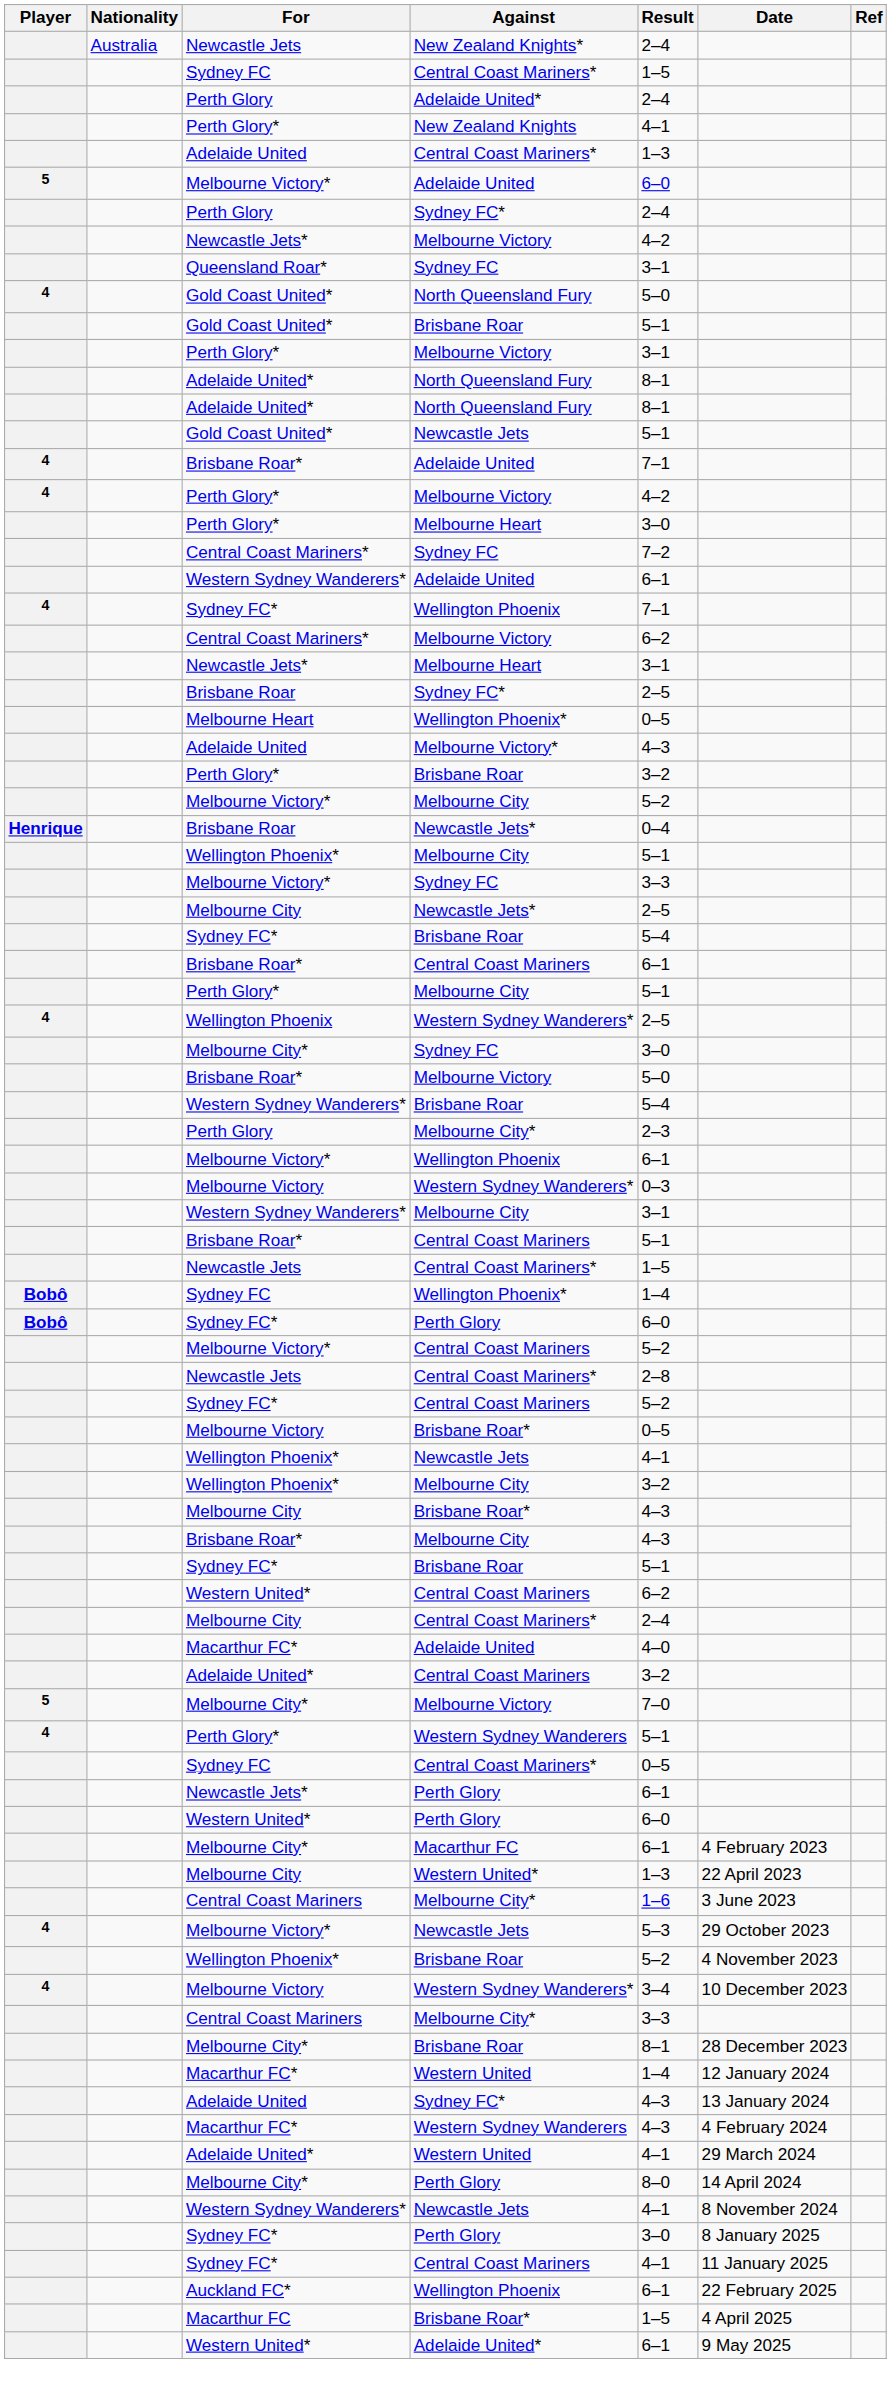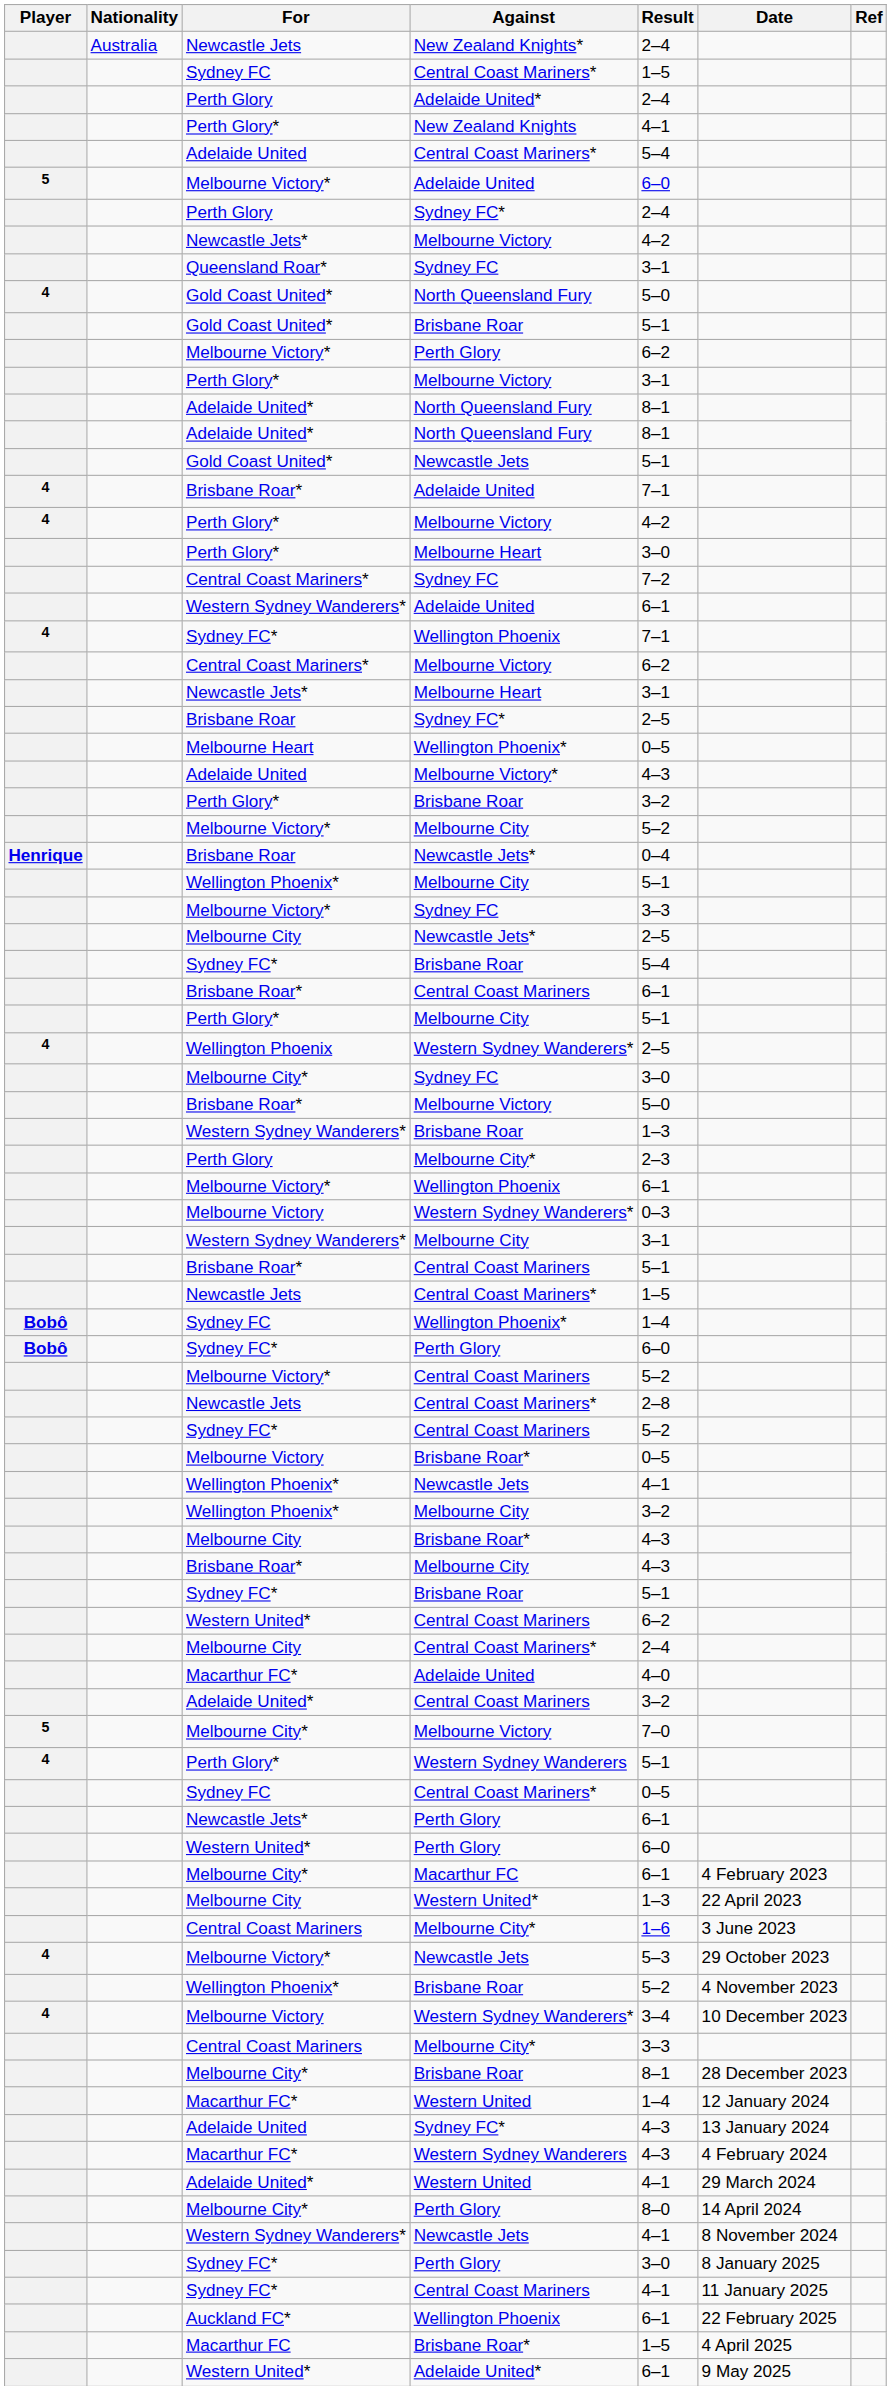 <table class="wikitable sortable plainrowheaders">
 <tr>
 <th scope="col">Player</th>
 <th scope="col">Nationality</th>
 <th scope="col">For</th>
 <th scope="col">Against</th>
 <th scope="col" align="center" class="unsortable">Result</th>
 <th scope="col">Date</th>
 <th scope="col" class="unsortable" align="center">Ref</th>
 </tr>
 <tr>
 <th scope="row"></th>
 <td> <a href='#'>Australia</a></td>
 <td><a href='#'>Newcastle Jets</a></td>
 <td><a href='#'>New Zealand Knights</a>*</td>
 <td>2–4</td>
 <td></td>
 <td></td>
 </tr>
 <tr>
 <th scope="row"></th>
 <td></td>
 <td><a href='#'>Sydney FC</a></td>
 <td><a href='#'>Central Coast Mariners</a>*</td>
 <td>1–5</td>
 <td></td>
 <td></td>
 </tr>
 <tr>
 <th scope="row"></th>
 <td></td>
 <td><a href='#'>Perth Glory</a></td>
 <td><a href='#'>Adelaide United</a>*</td>
 <td>2–4</td>
 <td></td>
 <td></td>
 </tr>
 <tr>
 <th scope="row"></th>
 <td></td>
 <td><a href='#'>Perth Glory</a>*</td>
 <td><a href='#'>New Zealand Knights</a></td>
 <td>4–1</td>
 <td></td>
 <td></td>
 </tr>
 <tr>
 <th scope="row"></th>
 <td></td>
 <td><a href='#'>Adelaide United</a></td>
 <td><a href='#'>Central Coast Mariners</a>*</td>
-<td>1–3</td>
+<td>5–4</td>
 <td></td>
 <td></td>
 </tr>
 <tr>
 <th scope="row"><sup>5</sup></th>
 <td></td>
 <td><a href='#'>Melbourne Victory</a>*</td>
 <td><a href='#'>Adelaide United</a></td>
 <td><a href='#'>6–0</a></td>
 <td></td>
 <td></td>
 </tr>
 <tr>
 <th scope="row"></th>
 <td></td>
 <td><a href='#'>Perth Glory</a></td>
 <td><a href='#'>Sydney FC</a>*</td>
 <td>2–4</td>
 <td></td>
 <td></td>
 </tr>
 <tr>
 <th scope="row"></th>
 <td></td>
 <td><a href='#'>Newcastle Jets</a>*</td>
 <td><a href='#'>Melbourne Victory</a></td>
 <td>4–2</td>
 <td></td>
 <td></td>
 </tr>
 <tr>
 <th scope="row"></th>
 <td></td>
 <td><a href='#'>Queensland Roar</a>*</td>
 <td><a href='#'>Sydney FC</a></td>
 <td>3–1</td>
 <td></td>
 <td></td>
 </tr>
 <tr>
 <th scope="row"><sup>4</sup></th>
 <td></td>
 <td><a href='#'>Gold Coast United</a>*</td>
 <td><a href='#'>North Queensland Fury</a></td>
 <td>5–0</td>
 <td></td>
 <td></td>
 </tr>
 <tr>
 <th scope="row"></th>
 <td></td>
 <td><a href='#'>Gold Coast United</a>*</td>
 <td><a href='#'>Brisbane Roar</a></td>
 <td>5–1</td>
+<td></td>
+<td></td>
+</tr>
+<tr>
+<th scope="row"></th>
+<td></td>
+<td><a href='#'>Melbourne Victory</a>*</td>
+<td><a href='#'>Perth Glory</a></td>
+<td>6–2</td>
 <td></td>
 <td></td>
 </tr>
 <tr>
 <th scope="row"></th>
 <td></td>
 <td><a href='#'>Perth Glory</a>*</td>
 <td><a href='#'>Melbourne Victory</a></td>
 <td>3–1</td>
 <td></td>
 <td></td>
 </tr>
 <tr>
 <th scope="row"></th>
 <td></td>
 <td><a href='#'>Adelaide United</a>*</td>
 <td><a href='#'>North Queensland Fury</a></td>
 <td>8–1</td>
 <td></td>
 <td rowspan=2></td>
 </tr>
 <tr>
 <th scope="row"></th>
 <td></td>
 <td><a href='#'>Adelaide United</a>*</td>
 <td><a href='#'>North Queensland Fury</a></td>
 <td>8–1</td>
 <td></td>
 </tr>
 <tr>
 <th scope="row"></th>
 <td></td>
 <td><a href='#'>Gold Coast United</a>*</td>
 <td><a href='#'>Newcastle Jets</a></td>
 <td>5–1</td>
 <td></td>
 <td></td>
 </tr>
 <tr>
 <th scope="row"><sup>4</sup></th>
 <td></td>
 <td><a href='#'>Brisbane Roar</a>*</td>
 <td><a href='#'>Adelaide United</a></td>
 <td>7–1</td>
 <td></td>
 <td></td>
 </tr>
 <tr>
 <th scope="row"><sup>4</sup></th>
 <td></td>
 <td><a href='#'>Perth Glory</a>*</td>
 <td><a href='#'>Melbourne Victory</a></td>
 <td>4–2</td>
 <td></td>
 <td></td>
 </tr>
 <tr>
 <th scope="row"></th>
 <td></td>
 <td><a href='#'>Perth Glory</a>*</td>
 <td><a href='#'>Melbourne Heart</a></td>
 <td>3–0</td>
 <td></td>
 <td></td>
 </tr>
 <tr>
 <th scope="row"></th>
 <td></td>
 <td><a href='#'>Central Coast Mariners</a>*</td>
 <td><a href='#'>Sydney FC</a></td>
 <td>7–2</td>
 <td></td>
 <td></td>
 </tr>
 <tr>
 <th scope="row"></th>
 <td></td>
 <td><a href='#'>Western Sydney Wanderers</a>*</td>
 <td><a href='#'>Adelaide United</a></td>
 <td>6–1</td>
 <td></td>
 <td></td>
 </tr>
 <tr>
 <th scope="row"><sup>4</sup></th>
 <td></td>
 <td><a href='#'>Sydney FC</a>*</td>
 <td><a href='#'>Wellington Phoenix</a></td>
 <td>7–1</td>
 <td></td>
 <td></td>
 </tr>
 <tr>
 <th scope="row"></th>
 <td></td>
 <td><a href='#'>Central Coast Mariners</a>*</td>
 <td><a href='#'>Melbourne Victory</a></td>
 <td>6–2</td>
 <td></td>
 <td></td>
 </tr>
 <tr>
 <th scope="row"></th>
 <td></td>
 <td><a href='#'>Newcastle Jets</a>*</td>
 <td><a href='#'>Melbourne Heart</a></td>
 <td>3–1</td>
 <td></td>
 <td></td>
 </tr>
 <tr>
 <th scope="row"></th>
 <td></td>
 <td><a href='#'>Brisbane Roar</a></td>
 <td><a href='#'>Sydney FC</a>*</td>
 <td>2–5</td>
 <td></td>
 <td></td>
 </tr>
 <tr>
 <th scope="row"></th>
 <td></td>
 <td><a href='#'>Melbourne Heart</a></td>
 <td><a href='#'>Wellington Phoenix</a>*</td>
 <td>0–5</td>
 <td></td>
 <td></td>
 </tr>
 <tr>
 <th scope="row"></th>
 <td></td>
 <td><a href='#'>Adelaide United</a></td>
 <td><a href='#'>Melbourne Victory</a>*</td>
 <td>4–3</td>
 <td></td>
 <td></td>
 </tr>
 <tr>
 <th scope="row"></th>
 <td></td>
 <td><a href='#'>Perth Glory</a>*</td>
 <td><a href='#'>Brisbane Roar</a></td>
 <td>3–2</td>
 <td></td>
 <td></td>
 </tr>
 <tr>
 <th scope="row"></th>
 <td></td>
 <td><a href='#'>Melbourne Victory</a>*</td>
 <td><a href='#'>Melbourne City</a></td>
 <td>5–2</td>
 <td></td>
 <td></td>
 </tr>
 <tr>
 <th scope="row"><a href='#'>Henrique</a></th>
 <td></td>
 <td><a href='#'>Brisbane Roar</a></td>
 <td><a href='#'>Newcastle Jets</a>*</td>
 <td>0–4</td>
 <td></td>
 <td></td>
 </tr>
 <tr>
 <th scope="row"></th>
 <td></td>
 <td><a href='#'>Wellington Phoenix</a>*</td>
 <td><a href='#'>Melbourne City</a></td>
 <td>5–1</td>
 <td></td>
 <td></td>
 </tr>
 <tr>
 <th scope="row"></th>
 <td></td>
 <td><a href='#'>Melbourne Victory</a>*</td>
 <td><a href='#'>Sydney FC</a></td>
 <td>3–3</td>
 <td></td>
 <td></td>
 </tr>
 <tr>
 <th scope="row"></th>
 <td></td>
 <td><a href='#'>Melbourne City</a></td>
 <td><a href='#'>Newcastle Jets</a>*</td>
 <td>2–5</td>
 <td></td>
 <td></td>
 </tr>
 <tr>
 <th scope="row"></th>
 <td></td>
 <td><a href='#'>Sydney FC</a>*</td>
 <td><a href='#'>Brisbane Roar</a></td>
 <td>5–4</td>
 <td></td>
 <td></td>
 </tr>
 <tr>
 <th scope="row"></th>
 <td></td>
 <td><a href='#'>Brisbane Roar</a>*</td>
 <td><a href='#'>Central Coast Mariners</a></td>
 <td>6–1</td>
 <td></td>
 <td></td>
 </tr>
 <tr>
 <th scope="row"></th>
 <td></td>
 <td><a href='#'>Perth Glory</a>*</td>
 <td><a href='#'>Melbourne City</a></td>
 <td>5–1</td>
 <td></td>
 <td></td>
 </tr>
 <tr>
 <th scope="row"><sup>4</sup></th>
 <td></td>
 <td><a href='#'>Wellington Phoenix</a></td>
 <td><a href='#'>Western Sydney Wanderers</a>*</td>
 <td>2–5</td>
 <td></td>
 <td></td>
 </tr>
 <tr>
 <th scope="row"></th>
 <td></td>
 <td><a href='#'>Melbourne City</a>*</td>
 <td><a href='#'>Sydney FC</a></td>
 <td>3–0</td>
 <td></td>
 <td></td>
 </tr>
 <tr>
 <th scope="row"></th>
 <td></td>
 <td><a href='#'>Brisbane Roar</a>*</td>
 <td><a href='#'>Melbourne Victory</a></td>
 <td>5–0</td>
 <td></td>
 <td></td>
 </tr>
 <tr>
 <th scope="row"></th>
 <td></td>
 <td><a href='#'>Western Sydney Wanderers</a>*</td>
 <td><a href='#'>Brisbane Roar</a></td>
-<td>5–4</td>
+<td>1–3</td>
 <td></td>
 <td></td>
 </tr>
 <tr>
 <th scope="row"></th>
 <td></td>
 <td><a href='#'>Perth Glory</a></td>
 <td><a href='#'>Melbourne City</a>*</td>
 <td>2–3</td>
 <td></td>
 <td></td>
 </tr>
 <tr>
 <th scope="row"></th>
 <td></td>
 <td><a href='#'>Melbourne Victory</a>*</td>
 <td><a href='#'>Wellington Phoenix</a></td>
 <td>6–1</td>
 <td></td>
 <td></td>
 </tr>
 <tr>
 <th scope="row"></th>
 <td></td>
 <td><a href='#'>Melbourne Victory</a></td>
 <td><a href='#'>Western Sydney Wanderers</a>*</td>
 <td>0–3</td>
 <td></td>
 <td></td>
 </tr>
 <tr>
 <th scope="row"></th>
 <td></td>
 <td><a href='#'>Western Sydney Wanderers</a>*</td>
 <td><a href='#'>Melbourne City</a></td>
 <td>3–1</td>
 <td></td>
 <td></td>
 </tr>
 <tr>
 <th scope="row"></th>
 <td></td>
 <td><a href='#'>Brisbane Roar</a>*</td>
 <td><a href='#'>Central Coast Mariners</a></td>
 <td>5–1</td>
 <td></td>
 <td></td>
 </tr>
 <tr>
 <th scope="row"></th>
 <td></td>
 <td><a href='#'>Newcastle Jets</a></td>
 <td><a href='#'>Central Coast Mariners</a>*</td>
 <td>1–5</td>
 <td></td>
 <td></td>
 </tr>
 <tr>
 <th scope="row"><a href='#'>Bobô</a></th>
 <td></td>
 <td><a href='#'>Sydney FC</a></td>
 <td><a href='#'>Wellington Phoenix</a>*</td>
 <td>1–4</td>
 <td></td>
 <td></td>
 </tr>
 <tr>
 <th scope="row"><a href='#'>Bobô</a></th>
 <td></td>
 <td><a href='#'>Sydney FC</a>*</td>
 <td><a href='#'>Perth Glory</a></td>
 <td>6–0</td>
 <td></td>
 <td></td>
 </tr>
 <tr>
 <th scope="row"></th>
 <td></td>
 <td><a href='#'>Melbourne Victory</a>*</td>
 <td><a href='#'>Central Coast Mariners</a></td>
 <td>5–2</td>
 <td></td>
 <td></td>
 </tr>
 <tr>
 <th scope="row"></th>
 <td></td>
 <td><a href='#'>Newcastle Jets</a></td>
 <td><a href='#'>Central Coast Mariners</a>*</td>
 <td>2–8</td>
 <td></td>
 <td></td>
 </tr>
 <tr>
 <th scope="row"></th>
 <td></td>
 <td><a href='#'>Sydney FC</a>*</td>
 <td><a href='#'>Central Coast Mariners</a></td>
 <td>5–2</td>
 <td></td>
 <td></td>
 </tr>
 <tr>
 <th scope="row"></th>
 <td></td>
 <td><a href='#'>Melbourne Victory</a></td>
 <td><a href='#'>Brisbane Roar</a>*</td>
 <td>0–5</td>
 <td></td>
 <td></td>
 </tr>
 <tr>
 <th scope="row"></th>
 <td></td>
 <td><a href='#'>Wellington Phoenix</a>*</td>
 <td><a href='#'>Newcastle Jets</a></td>
 <td>4–1</td>
 <td></td>
 <td></td>
 </tr>
 <tr>
 <th scope="row"></th>
 <td></td>
 <td><a href='#'>Wellington Phoenix</a>*</td>
 <td><a href='#'>Melbourne City</a></td>
 <td>3–2</td>
 <td></td>
 <td></td>
 </tr>
 <tr>
 <th scope="row"></th>
 <td></td>
 <td><a href='#'>Melbourne City</a></td>
 <td><a href='#'>Brisbane Roar</a>*</td>
 <td>4–3</td>
 <td></td>
 <td rowspan=2></td>
 </tr>
 <tr>
 <th scope="row"></th>
 <td></td>
 <td><a href='#'>Brisbane Roar</a>*</td>
 <td><a href='#'>Melbourne City</a></td>
 <td>4–3</td>
 <td></td>
 </tr>
 <tr>
 <th scope="row"></th>
 <td></td>
 <td><a href='#'>Sydney FC</a>*</td>
 <td><a href='#'>Brisbane Roar</a></td>
 <td>5–1</td>
 <td></td>
 <td></td>
 </tr>
 <tr>
 <th scope="row"></th>
 <td></td>
 <td><a href='#'>Western United</a>*</td>
 <td><a href='#'>Central Coast Mariners</a></td>
 <td>6–2</td>
 <td></td>
 <td></td>
 </tr>
 <tr>
 <th scope="row"></th>
 <td></td>
 <td><a href='#'>Melbourne City</a></td>
 <td><a href='#'>Central Coast Mariners</a>*</td>
 <td>2–4</td>
 <td></td>
 <td></td>
 </tr>
 <tr>
 <th scope="row"></th>
 <td></td>
 <td><a href='#'>Macarthur FC</a>*</td>
 <td><a href='#'>Adelaide United</a></td>
 <td>4–0</td>
 <td></td>
 <td></td>
 </tr>
 <tr>
 <th scope="row"></th>
 <td></td>
 <td><a href='#'>Adelaide United</a>*</td>
 <td><a href='#'>Central Coast Mariners</a></td>
 <td>3–2</td>
 <td></td>
 <td></td>
 </tr>
 <tr>
 <th scope="row"><sup>5</sup></th>
 <td></td>
 <td><a href='#'>Melbourne City</a>*</td>
 <td><a href='#'>Melbourne Victory</a></td>
 <td>7–0</td>
 <td></td>
 <td></td>
 </tr>
 <tr>
 <th scope="row"><sup>4</sup></th>
 <td></td>
 <td><a href='#'>Perth Glory</a>*</td>
 <td><a href='#'>Western Sydney Wanderers</a></td>
 <td>5–1</td>
 <td></td>
 <td></td>
 </tr>
 <tr>
 <th scope="row"></th>
 <td></td>
 <td><a href='#'>Sydney FC</a></td>
 <td><a href='#'>Central Coast Mariners</a>*</td>
 <td>0–5</td>
 <td></td>
 <td></td>
 </tr>
 <tr>
 <th scope="row"></th>
 <td></td>
 <td><a href='#'>Newcastle Jets</a>*</td>
 <td><a href='#'>Perth Glory</a></td>
 <td>6–1</td>
 <td></td>
 <td></td>
 </tr>
 <tr>
 <th scope="row"></th>
 <td></td>
 <td><a href='#'>Western United</a>*</td>
 <td><a href='#'>Perth Glory</a></td>
 <td>6–0</td>
 <td></td>
 <td></td>
 </tr>
 <tr>
 <th scope="row"></th>
 <td></td>
 <td><a href='#'>Melbourne City</a>*</td>
 <td><a href='#'>Macarthur FC</a></td>
 <td>6–1</td>
 <td>4 February 2023</td>
 <td></td>
 </tr>
 <tr>
 <th scope="row"></th>
 <td></td>
 <td><a href='#'>Melbourne City</a></td>
 <td><a href='#'>Western United</a>*</td>
 <td>1–3</td>
 <td>22 April 2023</td>
 <td></td>
 </tr>
 <tr>
 <th scope="row"></th>
 <td></td>
 <td><a href='#'>Central Coast Mariners</a></td>
 <td><a href='#'>Melbourne City</a>*</td>
 <td><a href='#'>1–6</a></td>
 <td>3 June 2023</td>
 <td></td>
 </tr>
 <tr>
 <th scope="row"><sup>4</sup></th>
 <td></td>
 <td><a href='#'>Melbourne Victory</a>*</td>
 <td><a href='#'>Newcastle Jets</a></td>
 <td>5–3</td>
 <td>29 October 2023</td>
 <td></td>
 </tr>
 <tr>
 <th scope="row"></th>
 <td></td>
 <td><a href='#'>Wellington Phoenix</a>*</td>
 <td><a href='#'>Brisbane Roar</a></td>
 <td>5–2</td>
 <td>4 November 2023</td>
 <td></td>
 </tr>
 <tr>
 <th scope="row"><sup>4</sup></th>
 <td></td>
 <td><a href='#'>Melbourne Victory</a></td>
 <td><a href='#'>Western Sydney Wanderers</a>*</td>
 <td>3–4</td>
 <td>10 December 2023</td>
 <td></td>
 </tr>
 <tr>
 <th scope="row"></th>
 <td></td>
 <td><a href='#'>Central Coast Mariners</a></td>
 <td><a href='#'>Melbourne City</a>*</td>
 <td>3–3</td>
 <td></td>
 <td></td>
 </tr>
 <tr>
 <th scope="row"></th>
 <td></td>
 <td><a href='#'>Melbourne City</a>*</td>
 <td><a href='#'>Brisbane Roar</a></td>
 <td>8–1</td>
 <td>28 December 2023</td>
 <td></td>
 </tr>
 <tr>
 <th scope="row"></th>
 <td></td>
 <td><a href='#'>Macarthur FC</a>*</td>
 <td><a href='#'>Western United</a></td>
 <td>1–4</td>
 <td>12 January 2024</td>
 <td></td>
 </tr>
 <tr>
 <th scope="row"></th>
 <td></td>
 <td><a href='#'>Adelaide United</a></td>
 <td><a href='#'>Sydney FC</a>*</td>
 <td>4–3</td>
 <td>13 January 2024</td>
 <td></td>
 </tr>
 <tr>
 <th scope="row"></th>
 <td></td>
 <td><a href='#'>Macarthur FC</a>*</td>
 <td><a href='#'>Western Sydney Wanderers</a></td>
 <td>4–3</td>
 <td>4 February 2024</td>
 <td></td>
 </tr>
 <tr>
 <th scope="row"></th>
 <td></td>
 <td><a href='#'>Adelaide United</a>*</td>
 <td><a href='#'>Western United</a></td>
 <td>4–1</td>
 <td>29 March 2024</td>
 <td></td>
 </tr>
 <tr>
 <th scope="row"></th>
 <td></td>
 <td><a href='#'>Melbourne City</a>*</td>
 <td><a href='#'>Perth Glory</a></td>
 <td>8–0</td>
 <td>14 April 2024</td>
 <td></td>
 </tr>
 <tr>
 <th scope="row"></th>
 <td></td>
 <td><a href='#'>Western Sydney Wanderers</a>*</td>
 <td><a href='#'>Newcastle Jets</a></td>
 <td>4–1</td>
 <td>8 November 2024</td>
 <td></td>
 </tr>
 <tr>
 <th scope="row"></th>
 <td></td>
 <td><a href='#'>Sydney FC</a>*</td>
 <td><a href='#'>Perth Glory</a></td>
 <td>3–0</td>
 <td>8 January 2025</td>
 <td></td>
 </tr>
 <tr>
 <th scope="row"></th>
 <td></td>
 <td><a href='#'>Sydney FC</a>*</td>
 <td><a href='#'>Central Coast Mariners</a></td>
 <td>4–1</td>
 <td>11 January 2025</td>
 <td></td>
 </tr>
 <tr>
 <th scope="row"></th>
 <td></td>
 <td><a href='#'>Auckland FC</a>*</td>
 <td><a href='#'>Wellington Phoenix</a></td>
 <td>6–1</td>
 <td>22 February 2025</td>
 <td></td>
 </tr>
 <tr>
 <th scope="row"></th>
 <td></td>
 <td><a href='#'>Macarthur FC</a></td>
 <td><a href='#'>Brisbane Roar</a>*</td>
 <td>1–5</td>
 <td>4 April 2025</td>
 <td></td>
 </tr>
 <tr>
 <th scope="row"></th>
 <td></td>
 <td><a href='#'>Western United</a>*</td>
 <td><a href='#'>Adelaide United</a>*</td>
 <td>6–1</td>
 <td>9 May 2025</td>
 <td></td>
 </tr>
 </table>
